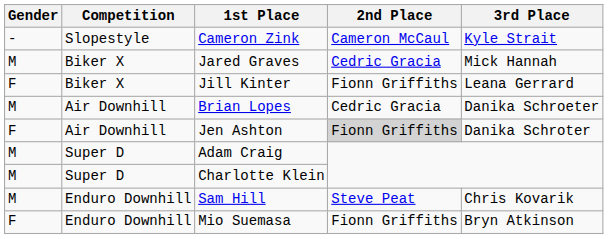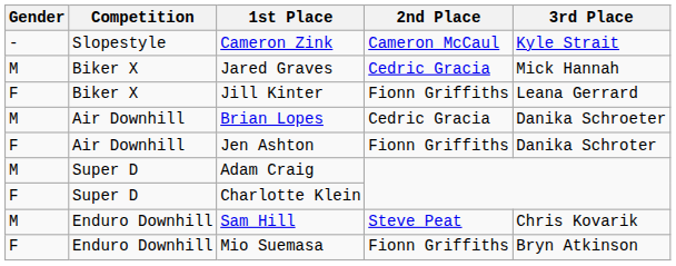 <table class="wikitable">
 <tr>
 <th>Gender</th>
 <th>Competition</th>
 <th>1st Place</th>
 <th>2nd Place</th>
 <th>3rd Place</th>
 </tr>
 <tr>
 <td>-</td>
 <td>Slopestyle</td>
 <td><a href='#'>Cameron Zink</a></td>
 <td><a href='#'>Cameron McCaul</a></td>
 <td><a href='#'>Kyle Strait</a></td>
 </tr>
 <tr>
 <td>M</td>
 <td>Biker X</td>
 <td>Jared Graves</td>
 <td><a href='#'>Cedric Gracia</a></td>
 <td>Mick Hannah</td>
 </tr>
 <tr>
 <td>F</td>
 <td>Biker X</td>
 <td>Jill Kinter</td>
 <td>Fionn Griffiths</td>
 <td>Leana Gerrard</td>
 </tr>
 <tr>
 <td>M</td>
 <td>Air Downhill</td>
 <td><a href='#'>Brian Lopes</a></td>
 <td>Cedric Gracia</td>
 <td>Danika Schroeter</td>
 </tr>
 <tr>
 <td>F</td>
 <td>Air Downhill</td>
 <td>Jen Ashton</td>
-<td style="background: lightgrey;">Fionn Griffiths</td>
+<td>Fionn Griffiths</td>
 <td>Danika Schroter</td>
 </tr>
 <tr>
 <td>M</td>
 <td>Super D</td>
 <td>Adam Craig</td>
 </tr>
 <tr>
-<td>M</td>
+<td>F</td>
 <td>Super D</td>
 <td>Charlotte Klein</td>
 </tr>
 <tr>
 <td>M</td>
 <td>Enduro Downhill</td>
 <td><a href='#'>Sam Hill</a></td>
 <td><a href='#'>Steve Peat</a></td>
 <td>Chris Kovarik</td>
 </tr>
 <tr>
 <td>F</td>
 <td>Enduro Downhill</td>
 <td>Mio Suemasa</td>
 <td>Fionn Griffiths</td>
 <td>Bryn Atkinson</td>
 </tr>
 </table>
